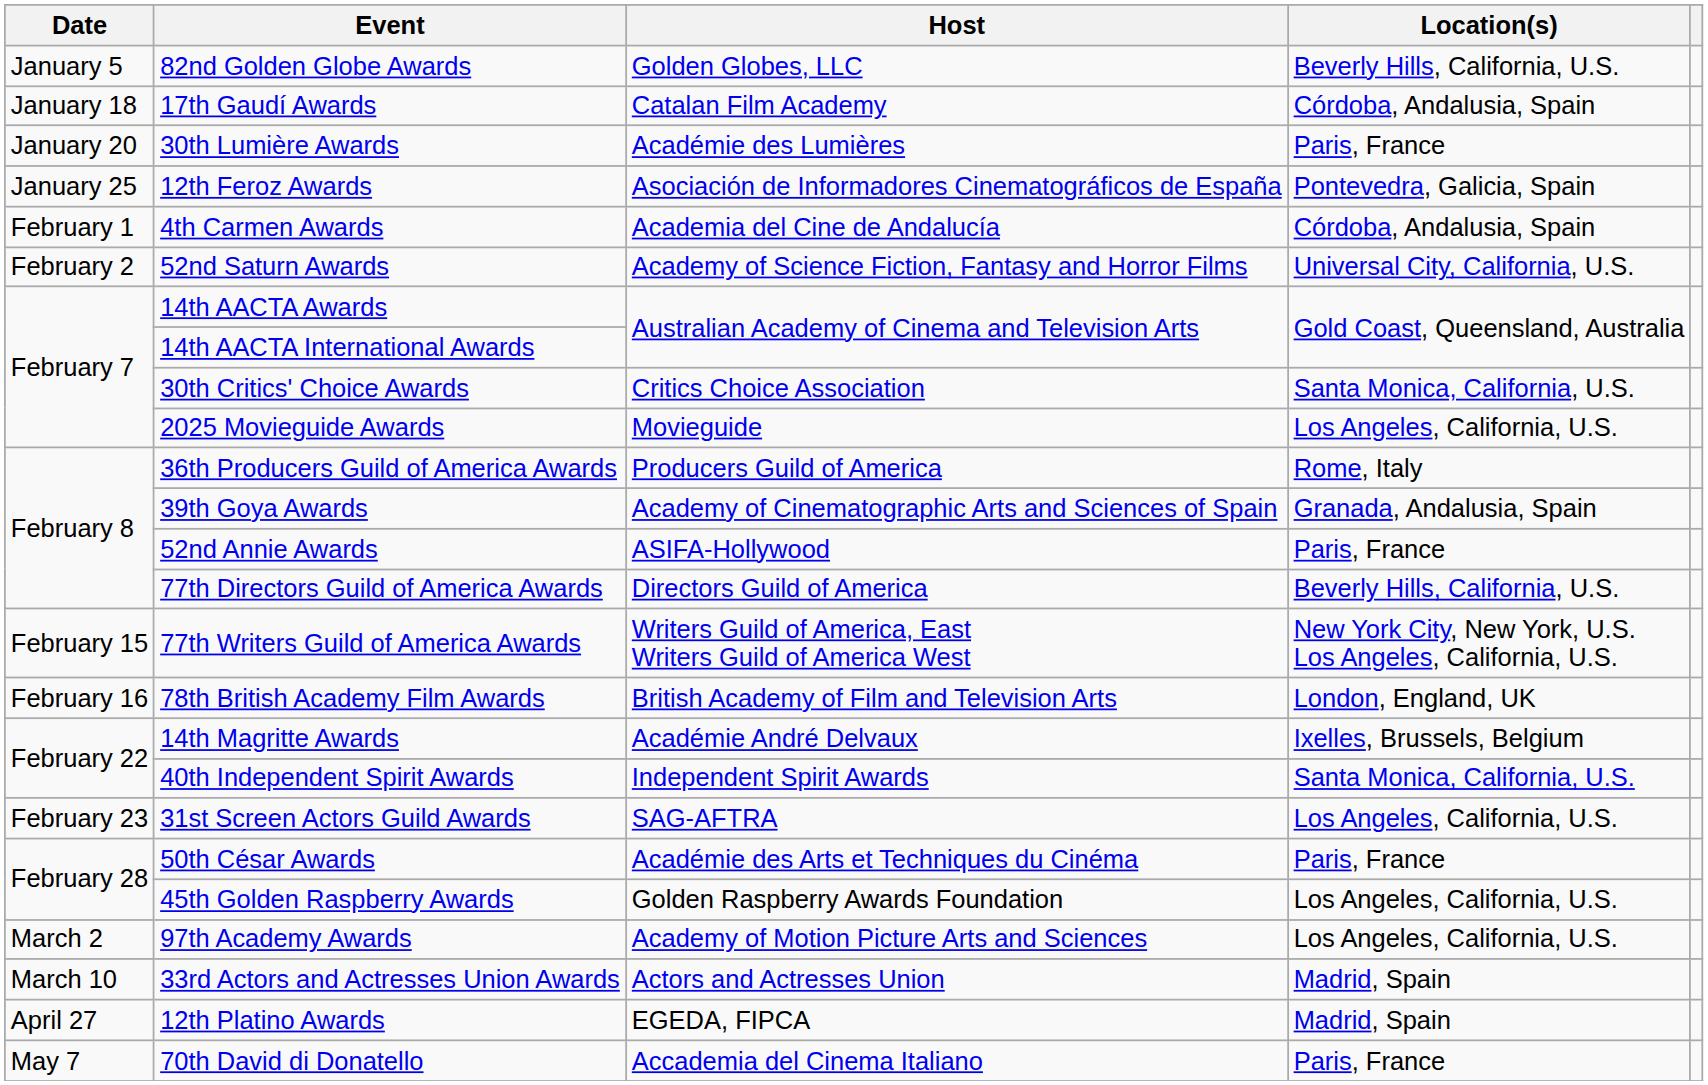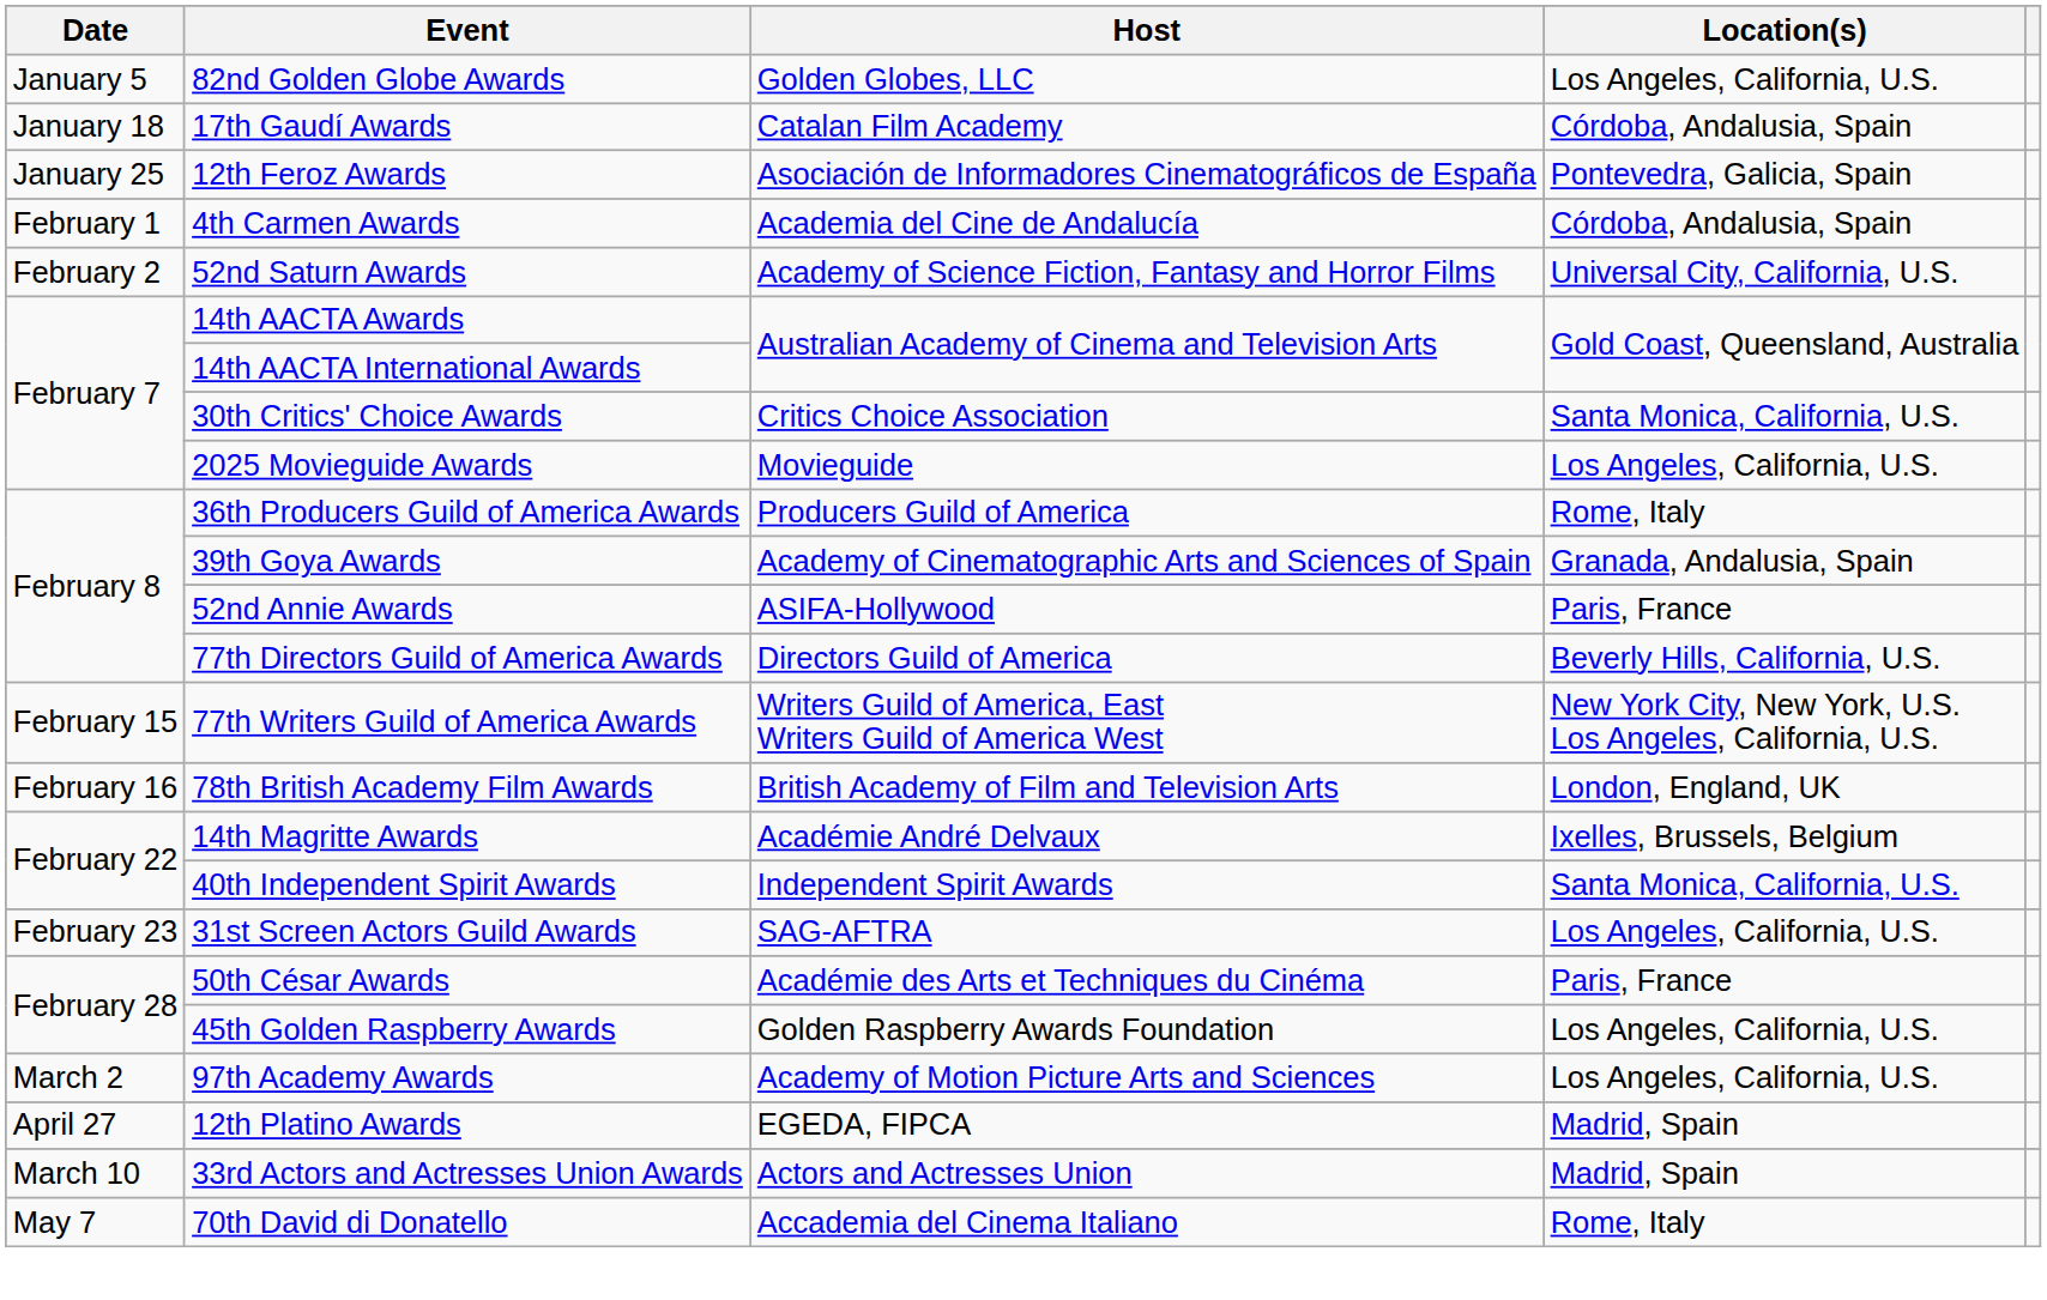 <table class="wikitable sortable" style="font-size:90%;">
 <tr>
 <th>Date</th>
 <th>Event</th>
 <th>Host</th>
 <th>Location(s)</th>
 <th></th>
 </tr>
 <tr>
 <td>January 5</td>
 <td><a href='#'>82nd Golden Globe Awards</a></td>
 <td><a href='#'>Golden Globes, LLC</a></td>
-<td><a href='#'>Beverly Hills</a>, California, U.S.</td>
+<td>Los Angeles, California, U.S.</td>
 <td align="center"></td>
 </tr>
 <tr>
 <td>January 18</td>
 <td><a href='#'>17th Gaudí Awards</a></td>
 <td><a href='#'>Catalan Film Academy</a></td>
 <td><a href='#'>Córdoba</a>, Andalusia, Spain</td>
-<td align = "center"></td>
-</tr>
-<tr>
-<td>January 20</td>
-<td><a href='#'>30th Lumière Awards</a></td>
-<td><a href='#'>Académie des Lumières</a></td>
-<td><a href='#'>Paris</a>, France</td>
 <td align = "center"></td>
 </tr>
 <tr>
 <td>January 25</td>
 <td><a href='#'>12th Feroz Awards</a></td>
 <td><a href='#'>Asociación de Informadores Cinematográficos de España</a></td>
 <td><a href='#'>Pontevedra</a>, Galicia, Spain</td>
 <td align = "center"></td>
 </tr>
 <tr>
 <td>February 1</td>
 <td><a href='#'>4th Carmen Awards</a></td>
 <td><a href='#'>Academia del Cine de Andalucía</a></td>
 <td><a href='#'>Córdoba</a>, Andalusia, Spain</td>
 <td align="center"></td>
 </tr>
 <tr>
 <td>February 2</td>
 <td><a href='#'>52nd Saturn Awards</a></td>
 <td><a href='#'>Academy of Science Fiction, Fantasy and Horror Films</a></td>
 <td><a href='#'>Universal City, California</a>, U.S.</td>
 <td style="text-align:center;"></td>
 </tr>
 <tr>
 <td rowspan="4">February 7</td>
 <td><a href='#'>14th AACTA Awards</a></td>
 <td rowspan=2><a href='#'>Australian Academy of Cinema and Television Arts</a></td>
 <td rowspan=2><a href='#'>Gold Coast</a>, Queensland, Australia</td>
 <td style="text-align:center;" rowspan=2></td>
 </tr>
 <tr>
 <td><a href='#'>14th AACTA International Awards</a></td>
 </tr>
 <tr>
 <td><a href='#'>30th Critics' Choice Awards</a></td>
 <td><a href='#'>Critics Choice Association</a></td>
 <td><a href='#'>Santa Monica, California</a>, U.S.</td>
 <td align="center"></td>
 </tr>
 <tr>
 <td><a href='#'>2025 Movieguide Awards</a></td>
 <td><a href='#'>Movieguide</a></td>
 <td><a href='#'>Los Angeles</a>, California, U.S.</td>
 <td align="center"></td>
 </tr>
 <tr>
 <td rowspan="4">February 8</td>
 <td><a href='#'>36th Producers Guild of America Awards</a></td>
 <td><a href='#'>Producers Guild of America</a></td>
 <td><a href='#'>Rome</a>, Italy</td>
 <td align="center"></td>
 </tr>
 <tr>
 <td><a href='#'>39th Goya Awards</a></td>
 <td><a href='#'>Academy of Cinematographic Arts and Sciences of Spain</a></td>
 <td><a href='#'>Granada</a>, Andalusia, Spain</td>
 <td align="center"></td>
 </tr>
 <tr>
 <td><a href='#'>52nd Annie Awards</a></td>
 <td><a href='#'>ASIFA-Hollywood</a></td>
 <td><a href='#'>Paris</a>, France</td>
 <td style="text-align:center;"></td>
 </tr>
 <tr>
 <td><a href='#'>77th Directors Guild of America Awards</a></td>
 <td><a href='#'>Directors Guild of America</a></td>
 <td><a href='#'>Beverly Hills, California</a>, U.S.</td>
 <td align="center"></td>
 </tr>
 <tr>
 <td>February 15</td>
 <td><a href='#'>77th Writers Guild of America Awards</a></td>
 <td><a href='#'>Writers Guild of America, East</a><br><a href='#'>Writers Guild of America West</a></td>
 <td><a href='#'>New York City</a>, New York, U.S.<br><a href='#'>Los Angeles</a>, California, U.S.</td>
 <td style="text-align:center;"></td>
 </tr>
 <tr>
 <td>February 16</td>
 <td><a href='#'>78th British Academy Film Awards</a></td>
 <td><a href='#'>British Academy of Film and Television Arts</a></td>
 <td><a href='#'>London</a>, England, UK</td>
 <td align="center"></td>
 </tr>
 <tr>
 <td rowspan=2>February 22</td>
 <td><a href='#'>14th Magritte Awards</a></td>
 <td><a href='#'>Académie André Delvaux</a></td>
 <td><a href='#'>Ixelles</a>, Brussels, Belgium</td>
 <td align="center"></td>
 </tr>
 <tr>
 <td><a href='#'>40th Independent Spirit Awards</a></td>
 <td><a href='#'>Independent Spirit Awards</a></td>
 <td><a href='#'>Santa Monica, California, U.S.</a></td>
 <td align="center"></td>
 </tr>
 <tr>
 <td>February 23</td>
 <td><a href='#'>31st Screen Actors Guild Awards</a></td>
 <td><a href='#'>SAG-AFTRA</a></td>
 <td rowspan = "1"><a href='#'>Los Angeles</a>, California, U.S.</td>
 <td align="center"></td>
 </tr>
 <tr>
 <td rowspan="2">February 28</td>
 <td><a href='#'>50th César Awards</a></td>
 <td><a href='#'>Académie des Arts et Techniques du Cinéma</a></td>
 <td><a href='#'>Paris</a>, France</td>
 <td align = "center"></td>
 </tr>
 <tr>
 <td><a href='#'>45th Golden Raspberry Awards</a></td>
 <td>Golden Raspberry Awards Foundation</td>
 <td>Los Angeles, California, U.S.</td>
 <td style="text-align:center;"></td>
 </tr>
 <tr>
 <td>March 2</td>
 <td><a href='#'>97th Academy Awards</a></td>
 <td><a href='#'>Academy of Motion Picture Arts and Sciences</a></td>
 <td>Los Angeles, California, U.S.</td>
 <td align="center"></td>
 </tr>
 <tr>
+<td>April 27</td>
+<td><a href='#'>12th Platino Awards</a></td>
+<td>EGEDA, FIPCA</td>
+<td><a href='#'>Madrid</a>, Spain</td>
+<td align = "center"></td>
+</tr>
+<tr>
 <td>March 10</td>
 <td><a href='#'>33rd Actors and Actresses Union Awards</a></td>
 <td><a href='#'>Actors and Actresses Union</a></td>
 <td><a href='#'>Madrid</a>, Spain</td>
 <td align="center"></td>
 </tr>
 <tr>
-<td>April 27</td>
-<td><a href='#'>12th Platino Awards</a></td>
-<td>EGEDA, FIPCA</td>
-<td><a href='#'>Madrid</a>, Spain</td>
-<td align = "center"></td>
-</tr>
-<tr>
 <td>May 7</td>
 <td><a href='#'>70th David di Donatello</a></td>
 <td><a href='#'>Accademia del Cinema Italiano</a></td>
-<td><a href='#'>Paris</a>, France</td>
+<td><a href='#'>Rome</a>, Italy</td>
 <td align = "center"></td>
 </tr>
 </table>
